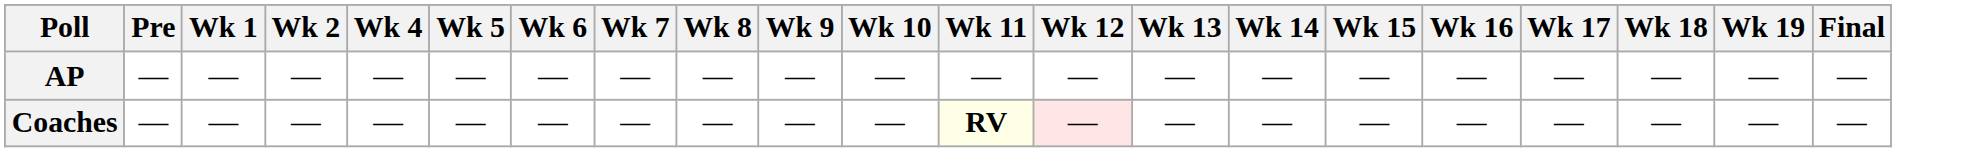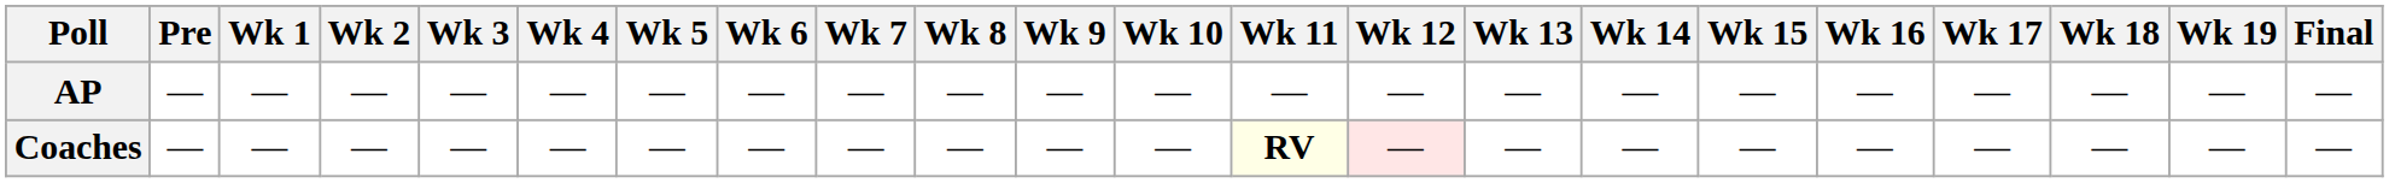 <table class="wikitable" style="white-space:nowrap;">
 <tr>
 <th>Poll</th>
 <th>Pre</th>
 <th>Wk 1</th>
 <th>Wk 2</th>
+<th>Wk 3</th>
 <th>Wk 4</th>
 <th>Wk 5</th>
 <th>Wk 6</th>
 <th>Wk 7</th>
 <th>Wk 8</th>
 <th>Wk 9</th>
 <th>Wk 10</th>
 <th>Wk 11</th>
 <th>Wk 12</th>
 <th>Wk 13</th>
 <th>Wk 14</th>
 <th>Wk 15</th>
 <th>Wk 16</th>
 <th>Wk 17</th>
 <th>Wk 18</th>
 <th>Wk 19</th>
 <th>Final</th>
 </tr>
 <tr style="text-align:center;">
 <th>AP</th>
 <td style="background:#FFF;">—</td>
 <td style="background:#FFF;">—</td>
 <td style="background:#FFF;">—</td>
 <td style="background:#FFF;">—</td>
 <td style="background:#FFF;">—</td>
 <td style="background:#FFF;">—</td>
 <td style="background:#FFF;">—</td>
 <td style="background:#FFF;">—</td>
 <td style="background:#FFF;">—</td>
 <td style="background:#FFF;">—</td>
 <td style="background:#FFF;">—</td>
 <td style="background:#FFF;">—</td>
 <td style="background:#FFF;">—</td>
 <td style="background:#FFF;">—</td>
 <td style="background:#FFF;">—</td>
 <td style="background:#FFF;">—</td>
 <td style="background:#FFF;">—</td>
 <td style="background:#FFF;">—</td>
 <td style="background:#FFF;">—</td>
 <td style="background:#FFF;">—</td>
+<td style="background:#FFF;">—</td>
 </tr>
 <tr style="text-align:center;">
 <th>Coaches</th>
+<td style="background:#FFF;">—</td>
 <td style="background:#FFF;">—</td>
 <td style="background:#FFF;">—</td>
 <td style="background:#FFF;">—</td>
 <td style="background:#FFF;">—</td>
 <td style="background:#FFF;">—</td>
 <td style="background:#FFF;">—</td>
 <td style="background:#FFF;">—</td>
 <td style="background:#FFF;">—</td>
 <td style="background:#FFF;">—</td>
 <td style="background:#FFF;">—</td>
 <td style="background:#FFFFE6;"><strong>RV</strong></td>
 <td style="background:#FFE6E6;">—</td>
 <td style="background:#FFF;">—</td>
 <td style="background:#FFF;">—</td>
 <td style="background:#FFF;">—</td>
 <td style="background:#FFF;">—</td>
 <td style="background:#FFF;">—</td>
 <td style="background:#FFF;">—</td>
 <td style="background:#FFF;">—</td>
 <td style="background:#FFF;">—</td>
 </tr>
 </table>
